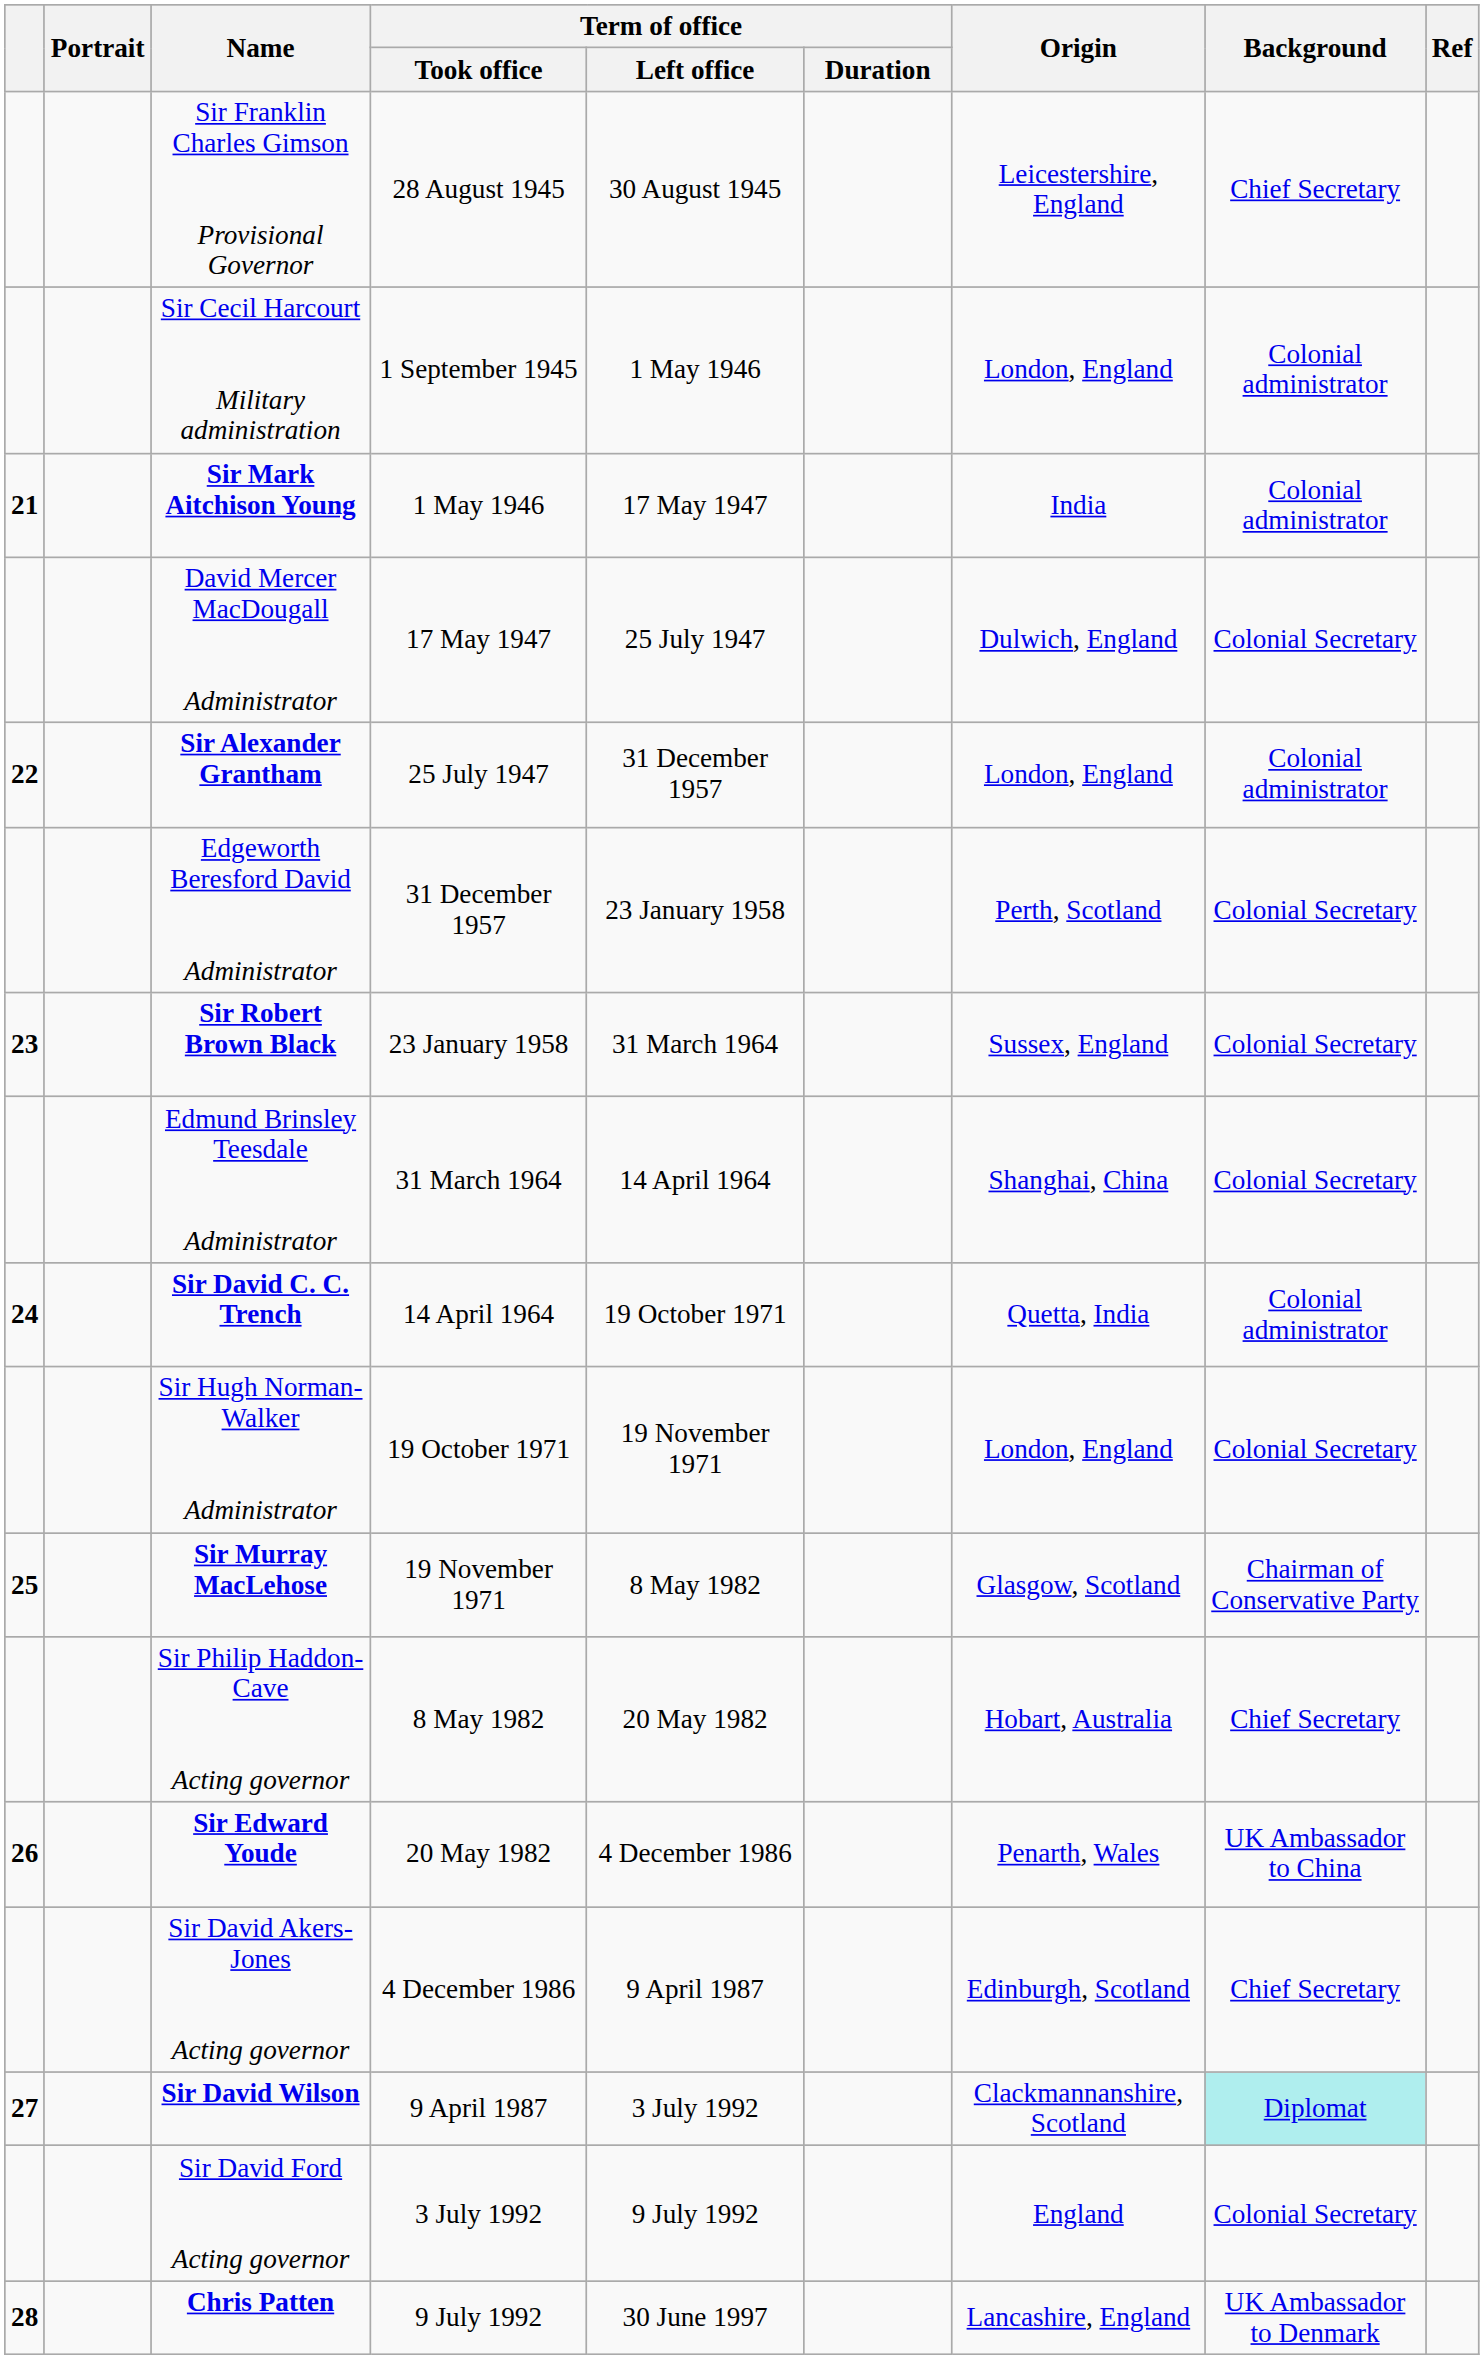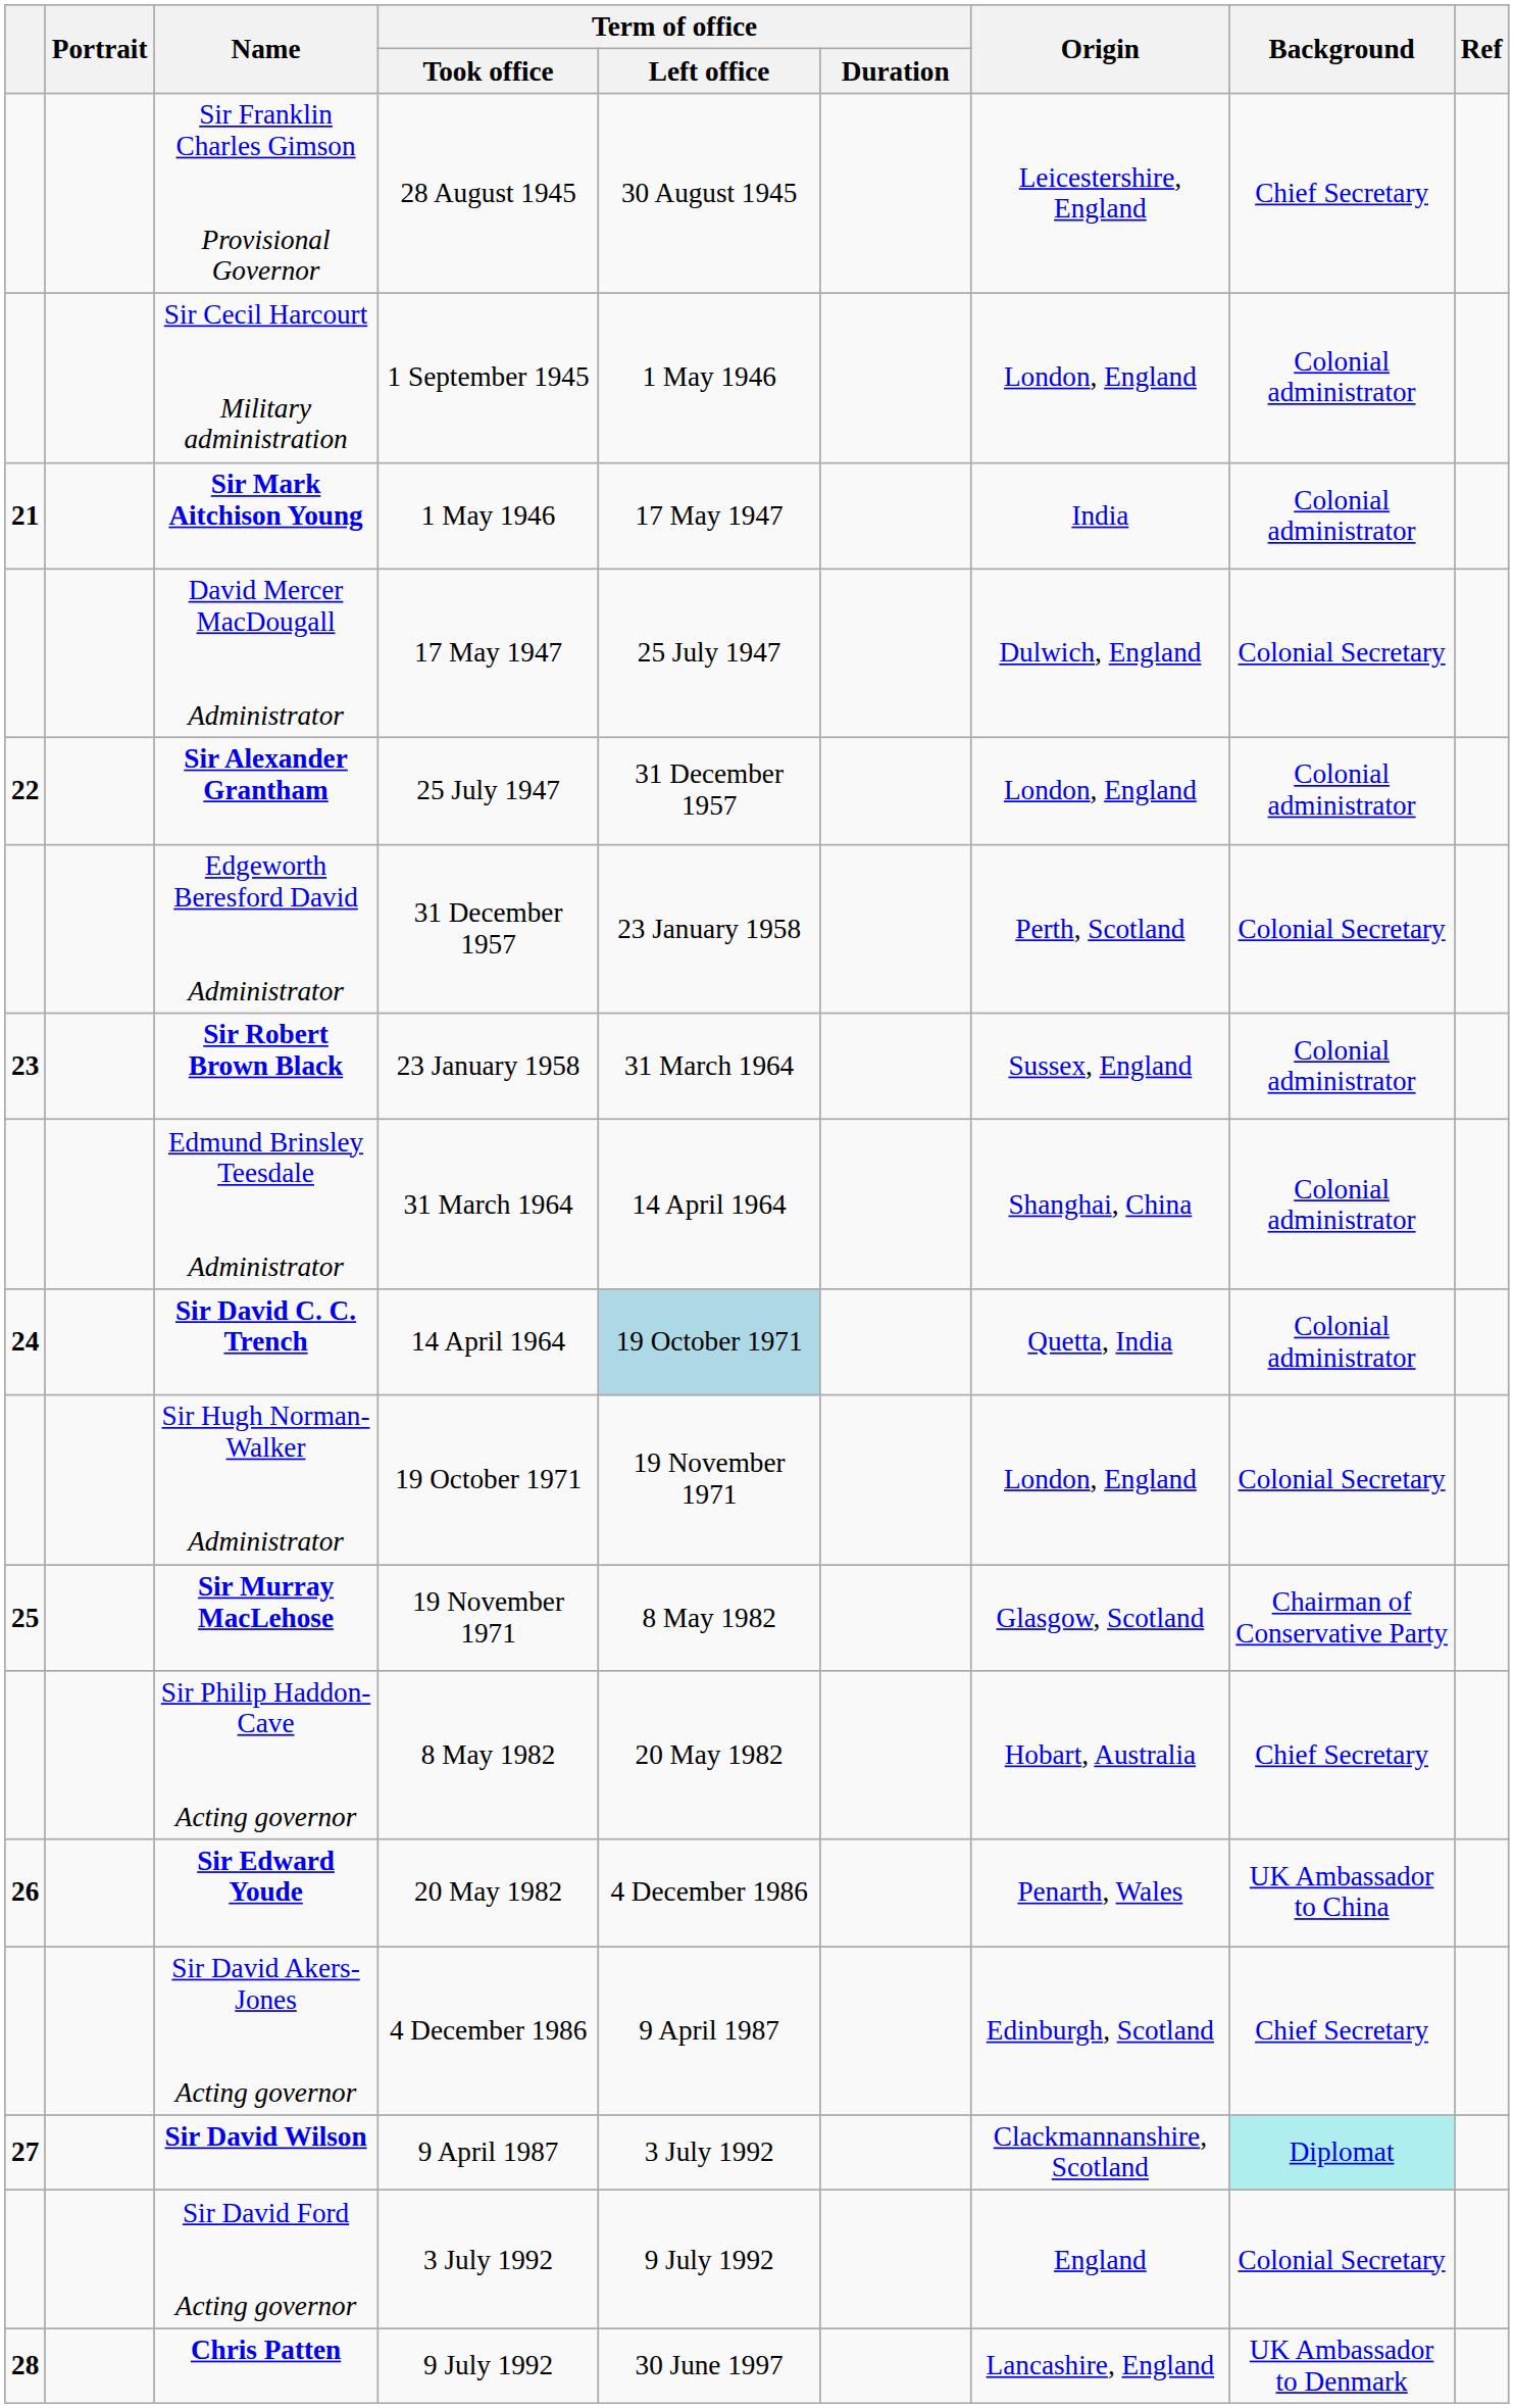 <table class="wikitable" style="text-align:center">
 <tr>
 <th rowspan=2></th>
 <th rowspan=2>Portrait</th>
 <th rowspan=2>Name<br></th>
 <th colspan=3>Term of office</th>
 <th rowspan=2>Origin</th>
 <th rowspan=2>Background</th>
 <th rowspan=2>Ref</th>
 </tr>
 <tr>
 <th style="width:120px;">Took office</th>
 <th style="width:120px;">Left office</th>
 <th style="width:80px;">Duration</th>
 </tr>
 <tr>
 <td></td>
 <td></td>
 <td><a href='#'>Sir Franklin Charles Gimson</a><br><br><br><em>Provisional Governor</em></td>
 <td>28 August 1945</td>
 <td>30 August 1945</td>
 <td></td>
 <td><a href='#'>Leicestershire</a>, <a href='#'>England</a></td>
 <td><a href='#'>Chief Secretary</a></td>
 <td></td>
 </tr>
 <tr>
 <td></td>
 <td></td>
 <td><a href='#'>Sir Cecil Harcourt</a><br><br><br><em>Military administration</em></td>
 <td>1 September 1945</td>
 <td>1 May 1946</td>
 <td></td>
 <td><a href='#'>London</a>, <a href='#'>England</a></td>
 <td><a href='#'>Colonial administrator</a></td>
 <td></td>
 </tr>
 <tr>
 <td><strong>21</strong></td>
 <td></td>
 <td><strong><a href='#'>Sir Mark Aitchison Young</a></strong><br><br></td>
 <td>1 May 1946</td>
 <td>17 May 1947</td>
 <td></td>
 <td><a href='#'>India</a></td>
 <td><a href='#'>Colonial administrator</a></td>
 <td></td>
 </tr>
 <tr>
 <td></td>
 <td></td>
 <td><a href='#'>David Mercer MacDougall</a><br><br><br><em>Administrator</em></td>
 <td>17 May 1947</td>
 <td>25 July 1947</td>
 <td></td>
 <td><a href='#'>Dulwich</a>, <a href='#'>England</a></td>
 <td><a href='#'>Colonial Secretary</a></td>
 <td></td>
 </tr>
 <tr>
 <td><strong>22</strong></td>
 <td></td>
 <td><strong><a href='#'>Sir Alexander Grantham</a></strong><br><br></td>
 <td>25 July 1947</td>
 <td>31 December 1957</td>
 <td></td>
 <td><a href='#'>London</a>, <a href='#'>England</a></td>
 <td><a href='#'>Colonial administrator</a></td>
 <td></td>
 </tr>
 <tr>
 <td></td>
 <td></td>
 <td><a href='#'>Edgeworth Beresford David</a><br><br><br><em>Administrator</em></td>
 <td>31 December 1957</td>
 <td>23 January 1958</td>
 <td></td>
 <td><a href='#'>Perth</a>, <a href='#'>Scotland</a></td>
 <td><a href='#'>Colonial Secretary</a></td>
 <td></td>
 </tr>
 <tr>
 <td><strong>23</strong></td>
 <td></td>
 <td><strong><a href='#'>Sir Robert Brown Black</a></strong><br><br></td>
 <td>23 January 1958</td>
 <td>31 March 1964</td>
 <td></td>
 <td><a href='#'>Sussex</a>, <a href='#'>England</a></td>
-<td><a href='#'>Colonial Secretary</a></td>
+<td><a href='#'>Colonial administrator</a></td>
 <td></td>
 </tr>
 <tr>
 <td></td>
 <td></td>
 <td><a href='#'>Edmund Brinsley Teesdale</a><br><br><br><em>Administrator</em></td>
 <td>31 March 1964</td>
 <td>14 April 1964</td>
 <td></td>
 <td><a href='#'>Shanghai</a>, <a href='#'>China</a></td>
-<td><a href='#'>Colonial Secretary</a></td>
+<td><a href='#'>Colonial administrator</a></td>
 <td></td>
 </tr>
 <tr>
 <td><strong>24</strong></td>
 <td></td>
 <td><strong><a href='#'>Sir David C. C. Trench</a></strong><br><br></td>
 <td>14 April 1964</td>
-<td>19 October 1971</td>
+<td style="background: lightblue;">19 October 1971</td>
 <td></td>
 <td><a href='#'>Quetta</a>, <a href='#'>India</a></td>
 <td><a href='#'>Colonial administrator</a></td>
 <td></td>
 </tr>
 <tr>
 <td></td>
 <td></td>
 <td><a href='#'>Sir Hugh Norman-Walker</a><br><br><br><em>Administrator</em></td>
 <td>19 October 1971</td>
 <td>19 November 1971</td>
 <td></td>
 <td><a href='#'>London</a>, <a href='#'>England</a></td>
 <td><a href='#'>Colonial Secretary</a></td>
 <td></td>
 </tr>
 <tr>
 <td><strong>25</strong></td>
 <td></td>
 <td><strong><a href='#'>Sir Murray MacLehose</a></strong><br><br></td>
 <td>19 November 1971</td>
 <td>8 May 1982</td>
 <td></td>
 <td><a href='#'>Glasgow</a>, <a href='#'>Scotland</a></td>
 <td><a href='#'>Chairman of Conservative Party</a></td>
 <td></td>
 </tr>
 <tr>
 <td></td>
 <td></td>
 <td><a href='#'>Sir Philip Haddon-Cave</a><br><br><br><em>Acting governor</em></td>
 <td>8 May 1982</td>
 <td>20 May 1982</td>
 <td></td>
 <td><a href='#'>Hobart</a>, <a href='#'>Australia</a></td>
 <td><a href='#'>Chief Secretary</a></td>
 <td></td>
 </tr>
 <tr>
 <td><strong>26</strong></td>
 <td></td>
 <td><strong><a href='#'>Sir Edward Youde</a></strong><br><br></td>
 <td>20 May 1982</td>
 <td>4 December 1986</td>
 <td></td>
 <td><a href='#'>Penarth</a>, <a href='#'>Wales</a></td>
 <td><a href='#'>UK Ambassador to China</a></td>
 <td></td>
 </tr>
 <tr>
 <td></td>
 <td></td>
 <td><a href='#'>Sir David Akers-Jones</a><br><br><br><em>Acting governor</em></td>
 <td>4 December 1986</td>
 <td>9 April 1987</td>
 <td></td>
 <td><a href='#'>Edinburgh</a>, <a href='#'>Scotland</a></td>
 <td><a href='#'>Chief Secretary</a></td>
 <td></td>
 </tr>
 <tr>
 <td><strong>27</strong></td>
 <td></td>
 <td><strong><a href='#'>Sir David Wilson</a></strong><br><br></td>
 <td>9 April 1987</td>
 <td>3 July 1992</td>
 <td></td>
 <td><a href='#'>Clackmannanshire</a>, <a href='#'>Scotland</a></td>
 <td style="background: paleturquoise;"><a href='#'>Diplomat</a></td>
 <td></td>
 </tr>
 <tr>
 <td></td>
 <td></td>
 <td><a href='#'>Sir David Ford</a><br><br><br><em>Acting governor</em></td>
 <td>3 July 1992</td>
 <td>9 July 1992</td>
 <td></td>
 <td><a href='#'>England</a></td>
 <td><a href='#'>Colonial Secretary</a></td>
 <td></td>
 </tr>
 <tr>
 <td><strong>28</strong></td>
 <td></td>
 <td><strong><a href='#'>Chris Patten</a></strong><br><br></td>
 <td>9 July 1992</td>
 <td>30 June 1997</td>
 <td></td>
 <td><a href='#'>Lancashire</a>, <a href='#'>England</a></td>
 <td><a href='#'>UK Ambassador to Denmark</a></td>
 <td></td>
 </tr>
 </table>
